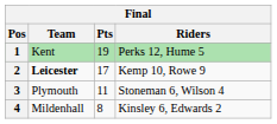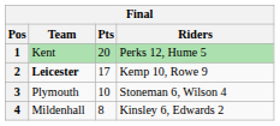 <table class="wikitable">
 <tr>
 <th colspan="4">Final</th>
 </tr>
 <tr>
 <th width=20>Pos</th>
 <th width=80>Team</th>
 <th width=20>Pts</th>
 <th width=200>Riders</th>
 </tr>
 <tr style="background:#ACE1AF;">
 <th>1</th>
 <td>Kent</td>
-<td>19</td>
+<td>20</td>
 <td>Perks 12, Hume 5</td>
 </tr>
 <tr>
 <th>2</th>
 <td><strong>Leicester</strong></td>
 <td>17</td>
 <td>Kemp 10, Rowe 9</td>
 </tr>
 <tr>
 <th>3</th>
 <td>Plymouth</td>
-<td>11</td>
+<td>10</td>
 <td>Stoneman 6, Wilson 4</td>
 </tr>
 <tr>
 <th>4</th>
 <td>Mildenhall</td>
 <td>8</td>
 <td>Kinsley 6, Edwards 2</td>
 </tr>
 </table>
